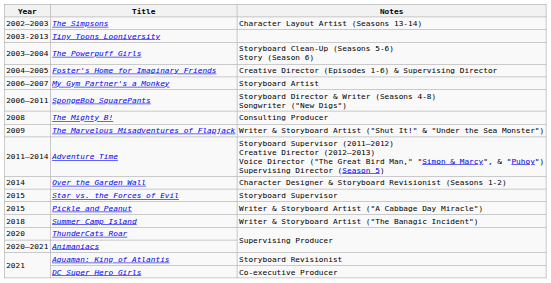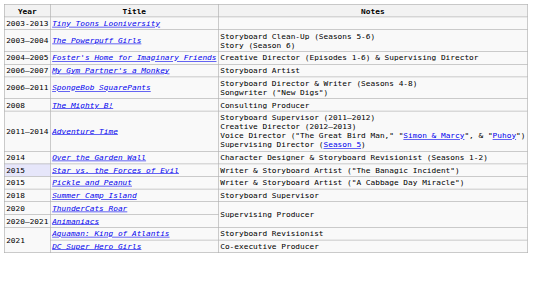 <table class="wikitable">
 <tr>
 <th>Year</th>
 <th>Title</th>
 <th>Notes</th>
-</tr>
-<tr>
-<td>2002–2003</td>
-<td><em><a href='#'>The Simpsons</a></em></td>
-<td>Character Layout Artist (Seasons 13-14)</td>
 </tr>
 <tr>
 <td>2003-2013</td>
 <td><em><a href='#'>Tiny Toons Looniversity</a></em></td>
 <td></td>
 </tr>
 <tr>
 <td>2003–2004</td>
 <td><em><a href='#'>The Powerpuff Girls</a></em></td>
 <td>Storyboard Clean-Up (Seasons 5-6)<br>Story (Season 6)</td>
 </tr>
 <tr>
 <td>2004–2005</td>
 <td><em><a href='#'>Foster's Home for Imaginary Friends</a></em></td>
 <td>Creative Director (Episodes 1-6) & Supervising Director</td>
 </tr>
 <tr>
 <td>2006–2007</td>
 <td><em><a href='#'>My Gym Partner's a Monkey</a></em></td>
 <td>Storyboard Artist</td>
 </tr>
 <tr>
 <td>2006–2011</td>
 <td><em><a href='#'>SpongeBob SquarePants</a></em></td>
 <td>Storyboard Director & Writer (Seasons 4-8)<br>Songwriter ("New Digs")</td>
 </tr>
 <tr>
 <td>2008</td>
 <td><em><a href='#'>The Mighty B!</a></em></td>
 <td>Consulting Producer</td>
 </tr>
 <tr>
-<td>2009</td>
-<td><em><a href='#'>The Marvelous Misadventures of Flapjack</a></em></td>
-<td>Writer & Storyboard Artist ("Shut It!" & "Under the Sea Monster")</td>
-</tr>
-<tr>
 <td>2011–2014</td>
 <td><em><a href='#'>Adventure Time</a></em></td>
 <td>Storyboard Supervisor (2011–2012)<br>Creative Director (2012–2013)<br>Voice Director ("The Great Bird Man," "<a href='#'>Simon & Marcy</a>", & "<a href='#'>Puhoy</a>")<br>Supervising Director (<a href='#'>Season 5</a>)</td>
 </tr>
 <tr>
 <td>2014</td>
 <td><em><a href='#'>Over the Garden Wall</a></em></td>
 <td>Character Designer & Storyboard Revisionist (Seasons 1-2)</td>
 </tr>
 <tr>
-<td>2015</td>
+<td style="background: lavender;">2015</td>
 <td><em><a href='#'>Star vs. the Forces of Evil</a></em></td>
-<td>Storyboard Supervisor</td>
+<td>Writer & Storyboard Artist ("The Banagic Incident")</td>
 </tr>
 <tr>
 <td>2015</td>
 <td><em><a href='#'>Pickle and Peanut</a></em></td>
 <td>Writer & Storyboard Artist ("A Cabbage Day Miracle")</td>
 </tr>
 <tr>
 <td>2018</td>
 <td><em><a href='#'>Summer Camp Island</a></em></td>
-<td>Writer & Storyboard Artist ("The Banagic Incident")</td>
+<td>Storyboard Supervisor</td>
 </tr>
 <tr>
 <td>2020</td>
 <td><em><a href='#'>ThunderCats Roar</a></em></td>
 <td rowspan="2">Supervising Producer</td>
 </tr>
 <tr>
 <td>2020–2021</td>
 <td><em><a href='#'>Animaniacs</a></em></td>
 </tr>
 <tr>
 <td rowspan=2>2021</td>
 <td><em><a href='#'>Aquaman: King of Atlantis</a></em></td>
 <td>Storyboard Revisionist</td>
 </tr>
 <tr>
 <td><em><a href='#'>DC Super Hero Girls</a></em></td>
 <td>Co-executive Producer</td>
 </tr>
 </table>
